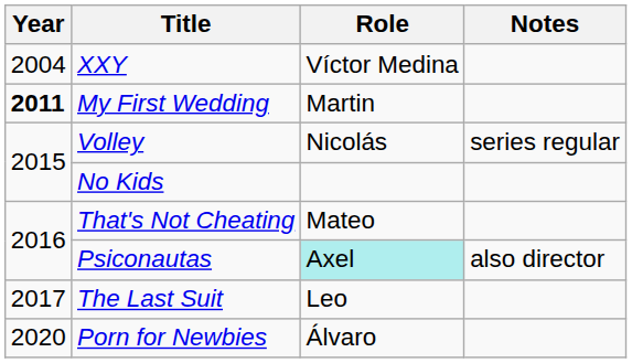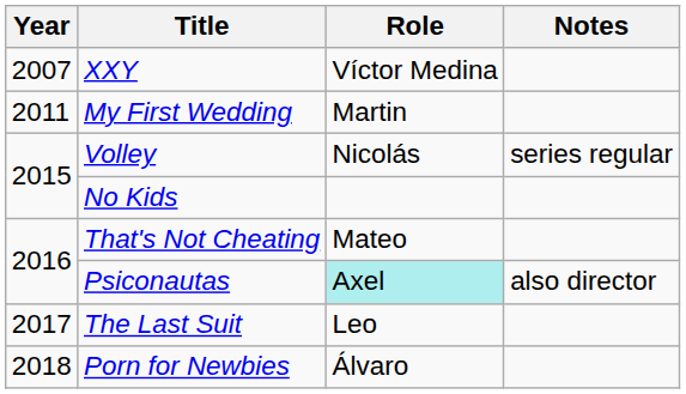 <table class="wikitable sortable">
 <tr>
 <th>Year</th>
 <th>Title</th>
 <th>Role</th>
 <th class="unsortable">Notes</th>
 </tr>
 <tr>
-<td>2004</td>
+<td>2007</td>
 <td><em><a href='#'>XXY</a></em></td>
 <td>Víctor Medina</td>
 <td></td>
 </tr>
 <tr>
-<td><strong>2011</strong></td>
+<td>2011</td>
 <td><em><a href='#'>My First Wedding</a></em></td>
 <td>Martin</td>
 <td></td>
 </tr>
 <tr>
 <td rowspan="2">2015</td>
 <td><em><a href='#'>Volley</a></em></td>
 <td>Nicolás</td>
 <td>series regular</td>
 </tr>
 <tr>
 <td><em><a href='#'>No Kids</a></em></td>
 <td></td>
 <td></td>
 </tr>
 <tr>
 <td rowspan="2">2016</td>
 <td><em><a href='#'>That's Not Cheating</a></em></td>
 <td>Mateo</td>
 <td></td>
 </tr>
 <tr>
 <td><em><a href='#'>Psiconautas</a></em></td>
 <td style="background: paleturquoise;">Axel</td>
 <td>also director</td>
 </tr>
 <tr>
 <td>2017</td>
 <td><em><a href='#'>The Last Suit</a></em></td>
 <td>Leo</td>
 <td></td>
 </tr>
 <tr>
-<td>2020</td>
+<td>2018</td>
 <td><em><a href='#'>Porn for Newbies</a></em></td>
 <td>Álvaro</td>
 <td></td>
 </tr>
 </table>
